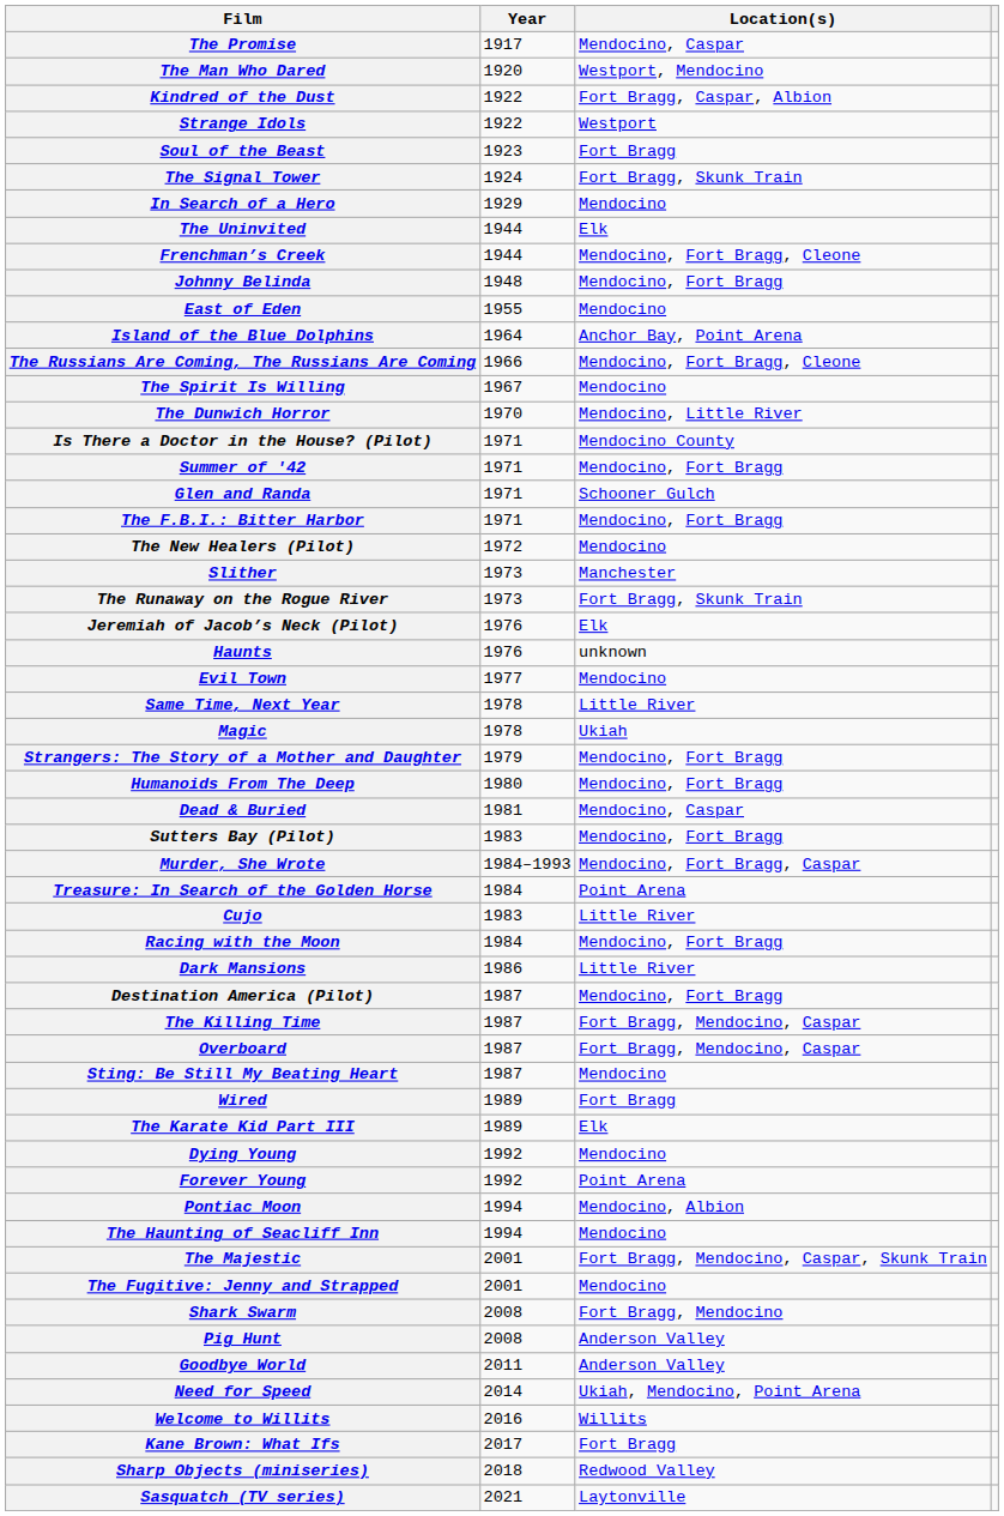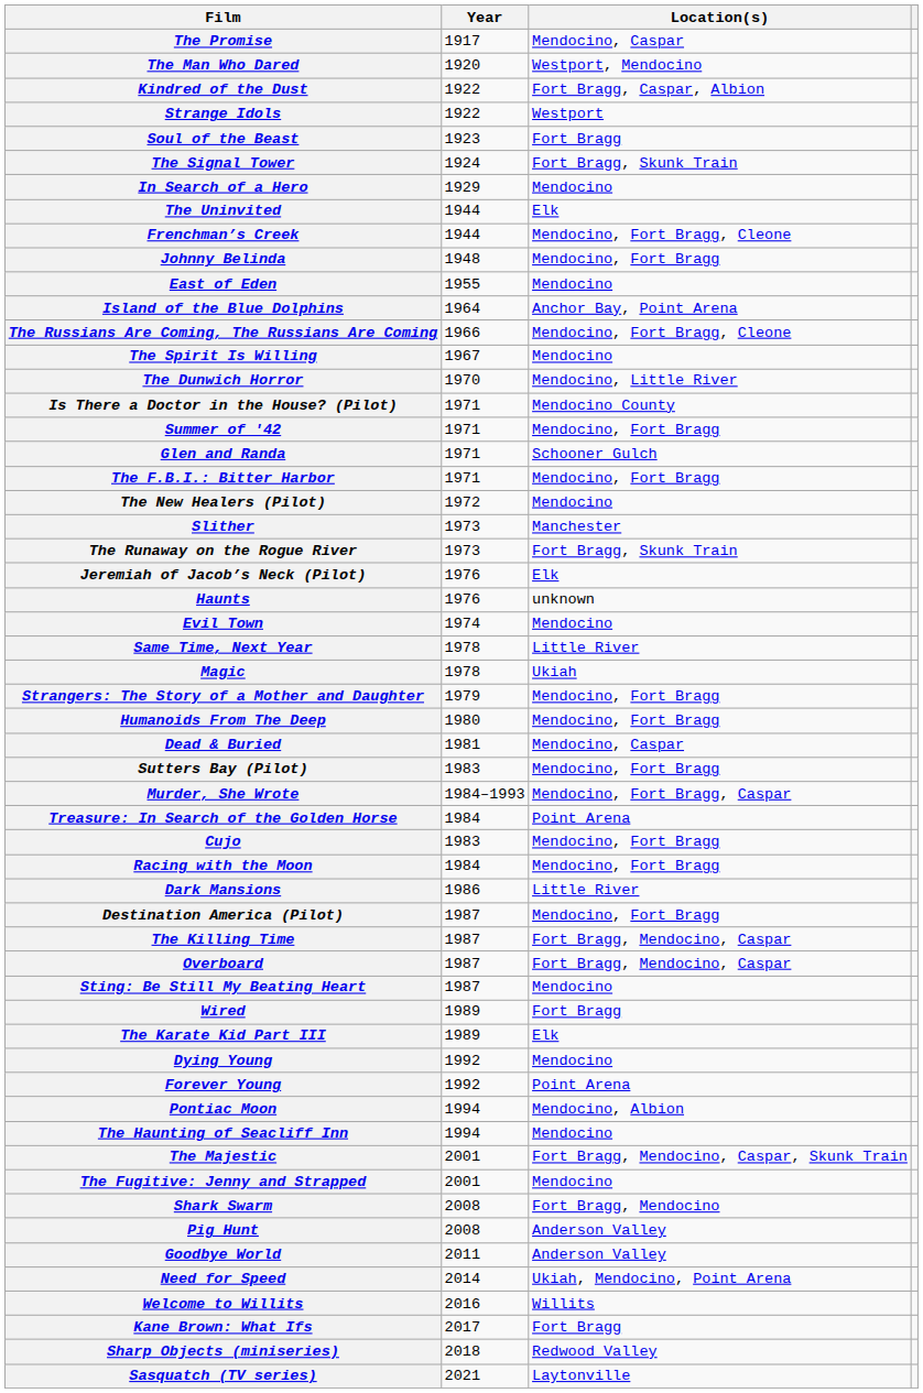 <table class="wikitable sortable plainrowheaders">
 <tr>
 <th>Film</th>
 <th>Year</th>
 <th class="unsortable">Location(s)</th>
 <th class="unsortable"></th>
 </tr>
 <tr>
 <th scope="row"><em><a href='#'>The Promise</a></em></th>
 <td>1917</td>
 <td><a href='#'>Mendocino</a>, <a href='#'>Caspar</a></td>
 <td style="text-align:center;"></td>
 </tr>
 <tr>
 <th scope="row"><em><a href='#'>The Man Who Dared</a></em></th>
 <td>1920</td>
 <td><a href='#'>Westport</a>, <a href='#'>Mendocino</a></td>
 <td style="text-align:center;"></td>
 </tr>
 <tr>
 <th scope="row"><em><a href='#'>Kindred of the Dust</a></em></th>
 <td>1922</td>
 <td><a href='#'>Fort Bragg</a>, <a href='#'>Caspar</a>, <a href='#'>Albion</a></td>
 <td style="text-align:center;"></td>
 </tr>
 <tr>
 <th scope="row"><em><a href='#'>Strange Idols</a></em></th>
 <td>1922</td>
 <td><a href='#'>Westport</a></td>
 <td style="text-align:center;"></td>
 </tr>
 <tr>
 <th scope="row"><em><a href='#'>Soul of the Beast</a></em></th>
 <td>1923</td>
 <td><a href='#'>Fort Bragg</a></td>
 <td style="text-align:center;"></td>
 </tr>
 <tr>
 <th scope="row"><em><a href='#'>The Signal Tower</a></em></th>
 <td>1924</td>
 <td><a href='#'>Fort Bragg</a>, <a href='#'>Skunk Train</a></td>
 <td style="text-align:center;"></td>
 </tr>
 <tr>
 <th scope="row"><em><a href='#'>In Search of a Hero</a></em></th>
 <td>1929</td>
 <td><a href='#'>Mendocino</a></td>
 <td style="text-align:center;"></td>
 </tr>
 <tr>
 <th scope="row"><em><a href='#'>The Uninvited</a></em></th>
 <td>1944</td>
 <td><a href='#'>Elk</a></td>
 <td style="text-align:center;"></td>
 </tr>
 <tr>
 <th scope="row"><em><a href='#'>Frenchman’s Creek</a></em></th>
 <td>1944</td>
 <td><a href='#'>Mendocino</a>, <a href='#'>Fort Bragg</a>, <a href='#'>Cleone</a></td>
 <td style="text-align:center;"></td>
 </tr>
 <tr>
 <th scope="row"><em><a href='#'>Johnny Belinda</a></em></th>
 <td>1948</td>
 <td><a href='#'>Mendocino</a>, <a href='#'>Fort Bragg</a></td>
 <td style="text-align:center;"></td>
 </tr>
 <tr>
 <th scope="row"><em><a href='#'>East of Eden</a></em></th>
 <td>1955</td>
 <td><a href='#'>Mendocino</a></td>
 <td style="text-align:center;"></td>
 </tr>
 <tr>
 <th scope="row"><em><a href='#'>Island of the Blue Dolphins</a></em></th>
 <td>1964</td>
 <td><a href='#'>Anchor Bay</a>, <a href='#'>Point Arena</a></td>
 <td style="text-align:center;"></td>
 </tr>
 <tr>
 <th scope="row"><em><a href='#'>The Russians Are Coming, The Russians Are Coming</a></em></th>
 <td>1966</td>
 <td><a href='#'>Mendocino</a>, <a href='#'>Fort Bragg</a>, <a href='#'>Cleone</a></td>
 <td style="text-align:center;"></td>
 </tr>
 <tr>
 <th scope="row"><em><a href='#'>The Spirit Is Willing</a></em></th>
 <td>1967</td>
 <td><a href='#'>Mendocino</a></td>
 <td style="text-align:center;"></td>
 </tr>
 <tr>
 <th scope="row"><em><a href='#'>The Dunwich Horror</a></em></th>
 <td>1970</td>
 <td><a href='#'>Mendocino</a>, <a href='#'>Little River</a></td>
 <td style="text-align:center;"></td>
 </tr>
 <tr>
 <th scope="row"><em>Is There a Doctor in the House? (Pilot)</em></th>
 <td>1971</td>
 <td><a href='#'>Mendocino County</a></td>
 <td style="text-align:center;"></td>
 </tr>
 <tr>
 <th scope="row"><em><a href='#'>Summer of '42</a></em></th>
 <td>1971</td>
 <td><a href='#'>Mendocino</a>, <a href='#'>Fort Bragg</a></td>
 <td style="text-align:center;"></td>
 </tr>
 <tr>
 <th scope="row"><em><a href='#'>Glen and Randa</a></em></th>
 <td>1971</td>
 <td><a href='#'>Schooner Gulch</a></td>
 <td style="text-align:center;"></td>
 </tr>
 <tr>
 <th scope="row"><em><a href='#'>The F.B.I.: Bitter Harbor</a></em></th>
 <td>1971</td>
 <td><a href='#'>Mendocino</a>, <a href='#'>Fort Bragg</a></td>
 <td style="text-align:center;"></td>
 </tr>
 <tr>
 <th scope="row"><em>The New Healers (Pilot)</em></th>
 <td>1972</td>
 <td><a href='#'>Mendocino</a></td>
 <td style="text-align:center;"></td>
 </tr>
 <tr>
 <th scope="row"><em><a href='#'>Slither</a></em></th>
 <td>1973</td>
 <td><a href='#'>Manchester</a></td>
 <td style="text-align:center;"></td>
 </tr>
 <tr>
 <th scope="row"><em>The Runaway on the Rogue River</em></th>
 <td>1973</td>
 <td><a href='#'>Fort Bragg</a>, <a href='#'>Skunk Train</a></td>
 <td style="text-align:center;"></td>
 </tr>
 <tr>
 <th scope="row"><em>Jeremiah of Jacob’s Neck (Pilot)</em></th>
 <td>1976</td>
 <td><a href='#'>Elk</a></td>
 <td style="text-align:center;"></td>
 </tr>
 <tr>
 <th scope="row"><em><a href='#'>Haunts</a></em></th>
 <td>1976</td>
 <td>unknown</td>
 <td style="text-align:center;"></td>
 </tr>
 <tr>
 <th scope="row"><em><a href='#'>Evil Town</a></em></th>
-<td>1977</td>
+<td>1974</td>
 <td><a href='#'>Mendocino</a></td>
 <td style="text-align:center;"></td>
 </tr>
 <tr>
 <th scope="row"><em><a href='#'>Same Time, Next Year</a></em></th>
 <td>1978</td>
 <td><a href='#'>Little River</a></td>
 <td style="text-align:center;"></td>
 </tr>
 <tr>
 <th scope="row"><em><a href='#'>Magic</a></em></th>
 <td>1978</td>
 <td><a href='#'>Ukiah</a></td>
 <td style="text-align:center;"></td>
 </tr>
 <tr>
 <th scope="row"><em><a href='#'>Strangers: The Story of a Mother and Daughter</a></em></th>
 <td>1979</td>
 <td><a href='#'>Mendocino</a>, <a href='#'>Fort Bragg</a></td>
 <td style="text-align:center;"></td>
 </tr>
 <tr>
 <th scope="row"><em><a href='#'>Humanoids From The Deep</a></em></th>
 <td>1980</td>
 <td><a href='#'>Mendocino</a>, <a href='#'>Fort Bragg</a></td>
 <td style="text-align:center;"></td>
 </tr>
 <tr>
 <th scope="row"><em><a href='#'>Dead & Buried</a></em></th>
 <td>1981</td>
 <td><a href='#'>Mendocino</a>, <a href='#'>Caspar</a></td>
 <td style="text-align:center;"></td>
 </tr>
 <tr>
 <th scope="row"><em>Sutters Bay (Pilot)</em></th>
 <td>1983</td>
 <td><a href='#'>Mendocino</a>, <a href='#'>Fort Bragg</a></td>
 <td style="text-align:center;"></td>
 </tr>
 <tr>
 <th scope="row"><em><a href='#'>Murder, She Wrote</a></em></th>
 <td>1984–1993</td>
 <td><a href='#'>Mendocino</a>, <a href='#'>Fort Bragg</a>, <a href='#'>Caspar</a></td>
 <td style="text-align:center;"></td>
 </tr>
 <tr>
 <th scope="row"><em><a href='#'>Treasure: In Search of the Golden Horse</a></em></th>
 <td>1984</td>
 <td><a href='#'>Point Arena</a></td>
 <td style="text-align:center;"></td>
 </tr>
 <tr>
 <th scope="row"><em><a href='#'>Cujo</a></em></th>
 <td>1983</td>
-<td><a href='#'>Little River</a></td>
+<td><a href='#'>Mendocino</a>, <a href='#'>Fort Bragg</a></td>
 <td style="text-align:center;"></td>
 </tr>
 <tr>
 <th scope="row"><em><a href='#'>Racing with the Moon</a></em></th>
 <td>1984</td>
 <td><a href='#'>Mendocino</a>, <a href='#'>Fort Bragg</a></td>
 <td style="text-align:center;"></td>
 </tr>
 <tr>
 <th scope="row"><em><a href='#'>Dark Mansions</a></em></th>
 <td>1986</td>
 <td><a href='#'>Little River</a></td>
 <td style="text-align:center;"></td>
 </tr>
 <tr>
 <th scope="row"><em>Destination America (Pilot)</em></th>
 <td>1987</td>
 <td><a href='#'>Mendocino</a>, <a href='#'>Fort Bragg</a></td>
 <td style="text-align:center;"></td>
 </tr>
 <tr>
 <th scope="row"><em><a href='#'>The Killing Time</a></em></th>
 <td>1987</td>
 <td><a href='#'>Fort Bragg</a>, <a href='#'>Mendocino</a>, <a href='#'>Caspar</a></td>
 <td style="text-align:center;"></td>
 </tr>
 <tr>
 <th scope="row"><em><a href='#'>Overboard</a></em></th>
 <td>1987</td>
 <td><a href='#'>Fort Bragg</a>, <a href='#'>Mendocino</a>, <a href='#'>Caspar</a></td>
 <td style="text-align:center;"></td>
 </tr>
 <tr>
 <th scope="row"><em><a href='#'>Sting: Be Still My Beating Heart</a></em></th>
 <td>1987</td>
 <td><a href='#'>Mendocino</a></td>
 <td style="text-align:center;"></td>
 </tr>
 <tr>
 <th scope="row"><em><a href='#'>Wired</a></em></th>
 <td>1989</td>
 <td><a href='#'>Fort Bragg</a></td>
 <td style="text-align:center;"></td>
 </tr>
 <tr>
 <th scope="row"><em><a href='#'>The Karate Kid Part III</a></em></th>
 <td>1989</td>
 <td><a href='#'>Elk</a></td>
 <td style="text-align:center;"></td>
 </tr>
 <tr>
 <th scope="row"><em><a href='#'>Dying Young</a></em></th>
 <td>1992</td>
 <td><a href='#'>Mendocino</a></td>
 <td style="text-align:center;"></td>
 </tr>
 <tr>
 <th scope="row"><em><a href='#'>Forever Young</a></em></th>
 <td>1992</td>
 <td><a href='#'>Point Arena</a></td>
 <td style="text-align:center;"></td>
 </tr>
 <tr>
 <th scope="row"><em><a href='#'>Pontiac Moon</a></em></th>
 <td>1994</td>
 <td><a href='#'>Mendocino</a>, <a href='#'>Albion</a></td>
 <td style="text-align:center;"></td>
 </tr>
 <tr>
 <th scope="row"><em><a href='#'>The Haunting of Seacliff Inn</a></em></th>
 <td>1994</td>
 <td><a href='#'>Mendocino</a></td>
 <td style="text-align:center;"></td>
 </tr>
 <tr>
 <th scope="row"><em><a href='#'>The Majestic</a></em></th>
 <td>2001</td>
 <td><a href='#'>Fort Bragg</a>, <a href='#'>Mendocino</a>, <a href='#'>Caspar</a>, <a href='#'>Skunk Train</a></td>
 <td style="text-align:center;"></td>
 </tr>
 <tr>
 <th scope="row"><em><a href='#'>The Fugitive: Jenny and Strapped</a></em></th>
 <td>2001</td>
 <td><a href='#'>Mendocino</a></td>
 <td style="text-align:center;"></td>
 </tr>
 <tr>
 <th scope="row"><em><a href='#'>Shark Swarm</a></em></th>
 <td>2008</td>
 <td><a href='#'>Fort Bragg</a>, <a href='#'>Mendocino</a></td>
 <td style="text-align:center;"></td>
 </tr>
 <tr>
 <th scope="row"><em><a href='#'>Pig Hunt</a></em></th>
 <td>2008</td>
 <td><a href='#'>Anderson Valley</a></td>
 <td style="text-align:center;"></td>
 </tr>
 <tr>
 <th scope="row"><em><a href='#'>Goodbye World</a></em></th>
 <td>2011</td>
 <td><a href='#'>Anderson Valley</a></td>
 <td style="text-align:center;"></td>
 </tr>
 <tr>
 <th scope="row"><em><a href='#'>Need for Speed</a></em></th>
 <td>2014</td>
 <td><a href='#'>Ukiah</a>, <a href='#'>Mendocino</a>, <a href='#'>Point Arena</a></td>
 <td style="text-align:center;"></td>
 </tr>
 <tr>
 <th scope="row"><em><a href='#'>Welcome to Willits</a></em></th>
 <td>2016</td>
 <td><a href='#'>Willits</a></td>
 <td style="text-align:center;"></td>
 </tr>
 <tr>
 <th scope="row"><em><a href='#'>Kane Brown: What Ifs</a></em></th>
 <td>2017</td>
 <td><a href='#'>Fort Bragg</a></td>
 <td style="text-align:center;"></td>
 </tr>
 <tr>
 <th scope="row"><em><a href='#'>Sharp Objects (miniseries)</a></em></th>
 <td>2018</td>
 <td><a href='#'>Redwood Valley</a></td>
 <td style="text-align:center;"></td>
 </tr>
 <tr>
 <th scope="row"><em><a href='#'>Sasquatch (TV series)</a></em></th>
 <td>2021</td>
 <td><a href='#'>Laytonville</a></td>
 <td style="text-align:center;"></td>
 </tr>
 <tr>
 </tr>
 </table>
